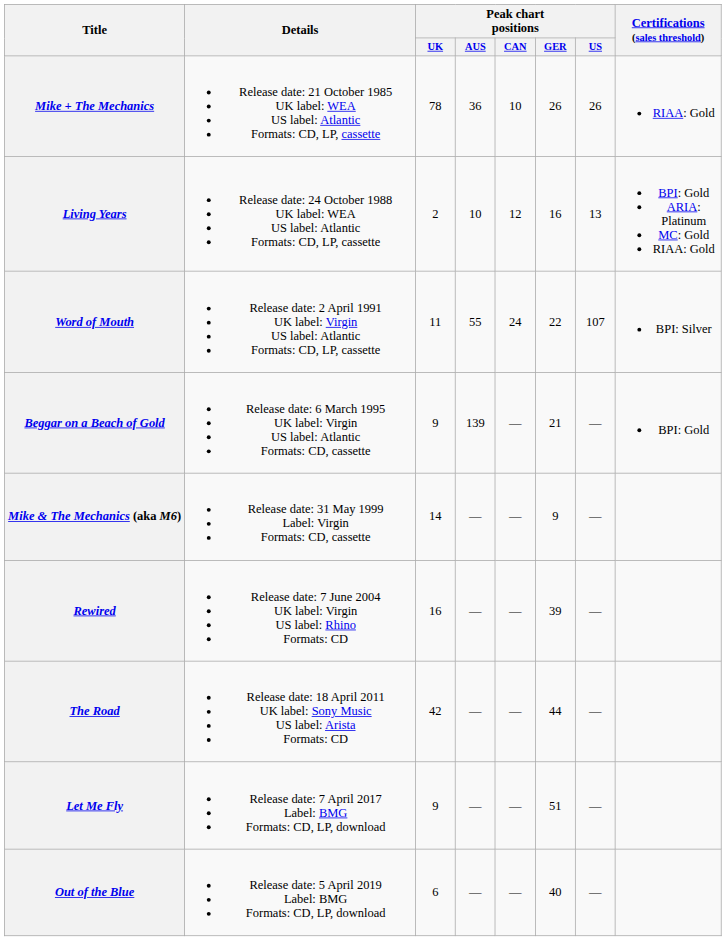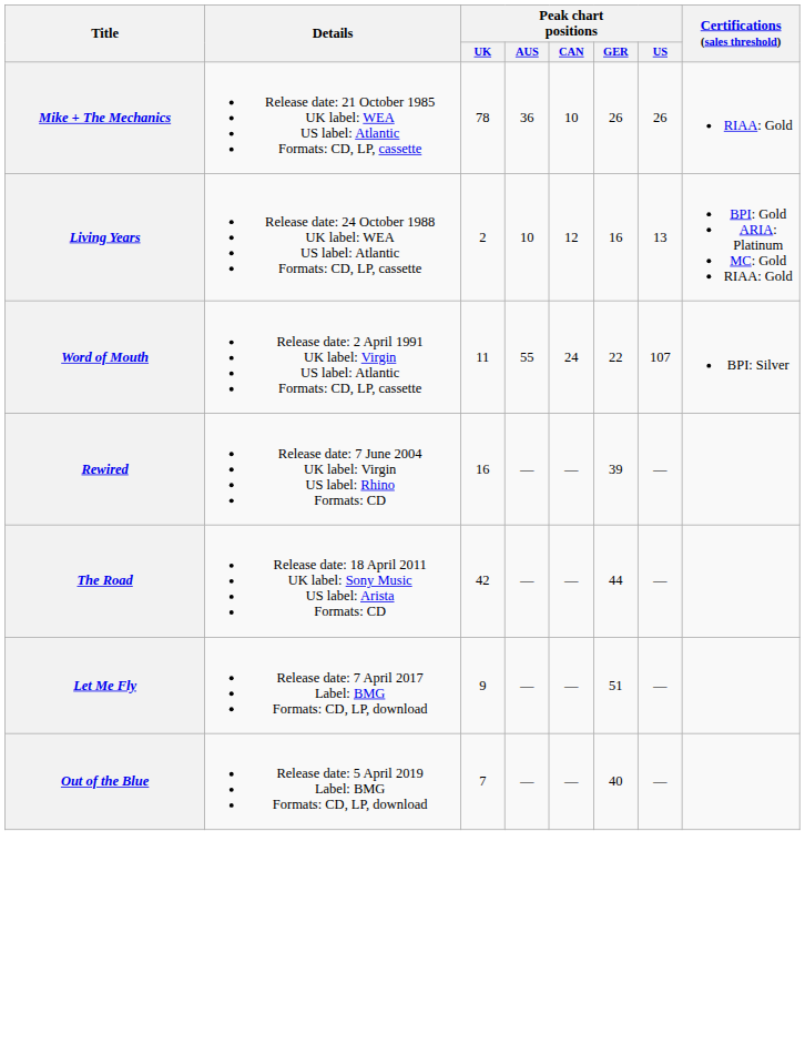 <table class="wikitable plainrowheaders" style="text-align:center;">
 <tr>
 <th rowspan="2" style="width:14em;">Title</th>
 <th rowspan="2" style="width:18em;">Details</th>
 <th colspan="5">Peak chart<br>positions</th>
 <th rowspan="2" style="width:8em;"><a href='#'>Certifications</a><br><small>(<a href='#'>sales threshold</a>)</small></th>
 </tr>
 <tr style="font-size:smaller;">
 <th style="width:45px;"><a href='#'>UK</a><br></th>
 <th style="width:45px;"><a href='#'>AUS</a><br></th>
 <th style="width:45px;"><a href='#'>CAN</a><br></th>
 <th style="width:45px;"><a href='#'>GER</a><br></th>
 <th style="width:45px;"><a href='#'>US</a><br></th>
 </tr>
 <tr>
 <th scope="row"><em><a href='#'>Mike + The Mechanics</a></em></th>
 <td><br><ul><li>Release date: 21 October 1985</li><li>UK label: <a href='#'>WEA</a></li><li>US label: <a href='#'>Atlantic</a></li><li>Formats: CD, LP, <a href='#'>cassette</a></li></ul></td>
 <td>78</td>
 <td>36</td>
 <td>10</td>
 <td>26</td>
 <td>26</td>
 <td><br><ul><li><a href='#'>RIAA</a>: Gold</li></ul></td>
 </tr>
 <tr>
 <th scope="row"><em><a href='#'>Living Years</a></em></th>
 <td><br><ul><li>Release date: 24 October 1988</li><li>UK label: WEA</li><li>US label: Atlantic</li><li>Formats: CD, LP, cassette</li></ul></td>
 <td>2</td>
 <td>10</td>
 <td>12</td>
 <td>16</td>
 <td>13</td>
 <td><br><ul><li><a href='#'>BPI</a>: Gold</li><li><a href='#'>ARIA</a>: Platinum</li><li><a href='#'>MC</a>: Gold</li><li>RIAA: Gold</li></ul></td>
 </tr>
 <tr>
 <th scope="row"><em><a href='#'>Word of Mouth</a></em></th>
 <td><br><ul><li>Release date: 2 April 1991</li><li>UK label: <a href='#'>Virgin</a></li><li>US label: Atlantic</li><li>Formats: CD, LP, cassette</li></ul></td>
 <td>11</td>
 <td>55</td>
 <td>24</td>
 <td>22</td>
 <td>107</td>
 <td><br><ul><li>BPI: Silver</li></ul></td>
 </tr>
 <tr>
-<th scope="row"><em><a href='#'>Beggar on a Beach of Gold</a></em></th>
-<td><br><ul><li>Release date: 6 March 1995</li><li>UK label: Virgin</li><li>US label:  Atlantic</li><li>Formats: CD, cassette</li></ul></td>
-<td>9</td>
-<td>139</td>
-<td>—</td>
-<td>21</td>
-<td>—</td>
-<td><br><ul><li>BPI: Gold</li></ul></td>
-</tr>
-<tr>
-<th scope="row"><em><a href='#'>Mike & The Mechanics</a></em> (aka <em>M6</em>)</th>
-<td><br><ul><li>Release date: 31 May 1999</li><li>Label: Virgin</li><li>Formats: CD, cassette</li></ul></td>
-<td>14</td>
-<td>—</td>
-<td>—</td>
-<td>9</td>
-<td>—</td>
-<td></td>
-</tr>
-<tr>
 <th scope="row"><em><a href='#'>Rewired</a></em></th>
 <td><br><ul><li>Release date: 7 June 2004</li><li>UK label: Virgin</li><li>US label: <a href='#'>Rhino</a></li><li>Formats: CD</li></ul></td>
 <td>16</td>
 <td>—</td>
 <td>—</td>
 <td>39</td>
 <td>—</td>
 <td></td>
 </tr>
 <tr>
 <th scope="row"><em><a href='#'>The Road</a></em></th>
 <td><br><ul><li>Release date: 18 April 2011</li><li>UK label: <a href='#'>Sony Music</a></li><li>US label: <a href='#'>Arista</a></li><li>Formats: CD</li></ul></td>
 <td>42</td>
 <td>—</td>
 <td>—</td>
 <td>44</td>
 <td>—</td>
 <td></td>
 </tr>
 <tr>
 <th scope="row"><em><a href='#'>Let Me Fly</a></em></th>
 <td><br><ul><li>Release date: 7 April 2017</li><li>Label: <a href='#'>BMG</a></li><li>Formats: CD, LP, download</li></ul></td>
 <td>9</td>
 <td>—</td>
 <td>—</td>
 <td>51</td>
 <td>—</td>
 <td></td>
 </tr>
 <tr>
 <th scope="row"><em><a href='#'>Out of the Blue</a></em></th>
 <td><br><ul><li>Release date: 5 April 2019</li><li>Label: BMG</li><li>Formats: CD, LP, download</li></ul></td>
-<td>6</td>
+<td>7</td>
 <td>—</td>
 <td>—</td>
 <td>40</td>
 <td>—</td>
 <td></td>
 </tr>
 </table>
